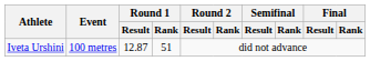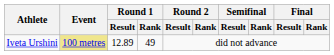 <table class="wikitable">
 <tr>
 <th rowspan="2">Athlete</th>
 <th rowspan="2">Event</th>
 <th colspan="2">Round 1</th>
 <th colspan="2">Round 2</th>
 <th colspan="2">Semifinal</th>
 <th colspan="2">Final</th>
 </tr>
 <tr style="font-size:95%">
 <th>Result</th>
 <th>Rank</th>
 <th>Result</th>
 <th>Rank</th>
 <th>Result</th>
 <th>Rank</th>
 <th>Result</th>
 <th>Rank</th>
 </tr>
 <tr align=center>
 <td align=left><a href='#'>Iveta Urshini</a></td>
-<td align=left><a href='#'>100 metres</a></td>
-<td>12.87</td>
-<td>51</td>
+<td align=left style="background: khaki;"><a href='#'>100 metres</a></td>
+<td>12.89</td>
+<td>49</td>
 <td colspan=6>did not advance</td>
 </tr>
 </table>
